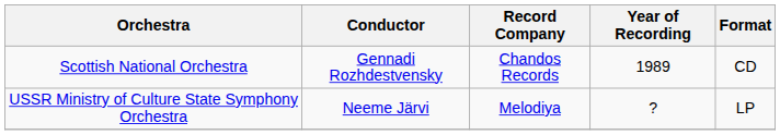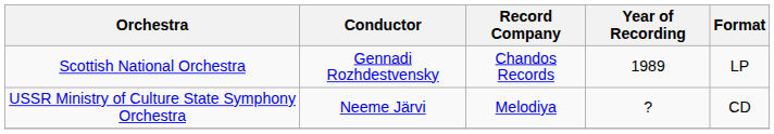 <table class="wikitable" width="800px">
 <tr>
 <th align="center">Orchestra</th>
 <th align="center">Conductor</th>
 <th align="center">Record Company</th>
 <th align="center">Year of Recording</th>
 <th align="center">Format</th>
 </tr>
 <tr>
 <td align="center"><a href='#'>Scottish National Orchestra</a></td>
 <td align="center"><a href='#'>Gennadi Rozhdestvensky</a></td>
 <td align="center"><a href='#'>Chandos Records</a></td>
 <td align="center">1989</td>
-<td align="center">CD</td>
+<td align="center">LP</td>
 </tr>
 <tr>
 <td align="center"><a href='#'>USSR Ministry of Culture State Symphony Orchestra</a></td>
 <td align="center"><a href='#'>Neeme Järvi</a></td>
 <td align="center"><a href='#'>Melodiya</a></td>
 <td align="center">?</td>
-<td align="center">LP</td>
+<td align="center">CD</td>
 </tr>
 <tr>
 </tr>
 </table>
